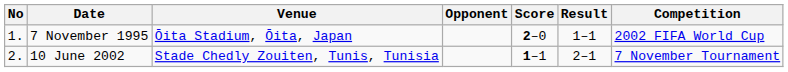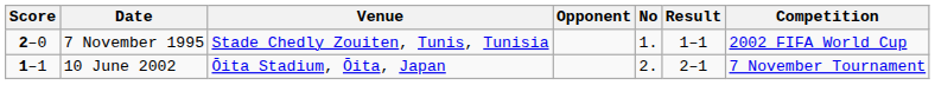 <table class="wikitable" style="font-size:85%;">
 <tr>
-<th>No</th>
+<th>Score</th>
 <th>Date</th>
 <th>Venue</th>
 <th>Opponent</th>
-<th>Score</th>
+<th>No</th>
 <th>Result</th>
 <th>Competition</th>
 </tr>
 <tr>
+<td align=center><strong>2</strong>–0</td>
+<td>7 November 1995</td>
+<td><a href='#'>Stade Chedly Zouiten</a>, <a href='#'>Tunis</a>, <a href='#'>Tunisia</a></td>
+<td></td>
 <td>1.</td>
-<td>7 November 1995</td>
-<td><a href='#'>Ōita Stadium</a>, <a href='#'>Ōita</a>, <a href='#'>Japan</a></td>
-<td></td>
-<td align=center><strong>2</strong>–0</td>
 <td align=center>1–1</td>
 <td><a href='#'>2002 FIFA World Cup</a></td>
 </tr>
 <tr>
+<td align=center><strong>1</strong>–1</td>
+<td>10 June 2002</td>
+<td><a href='#'>Ōita Stadium</a>, <a href='#'>Ōita</a>, <a href='#'>Japan</a></td>
+<td></td>
 <td>2.</td>
-<td>10 June 2002</td>
-<td><a href='#'>Stade Chedly Zouiten</a>, <a href='#'>Tunis</a>, <a href='#'>Tunisia</a></td>
-<td></td>
-<td align=center><strong>1</strong>–1</td>
 <td align=center>2–1</td>
 <td><a href='#'>7 November Tournament</a></td>
 </tr>
 </table>
